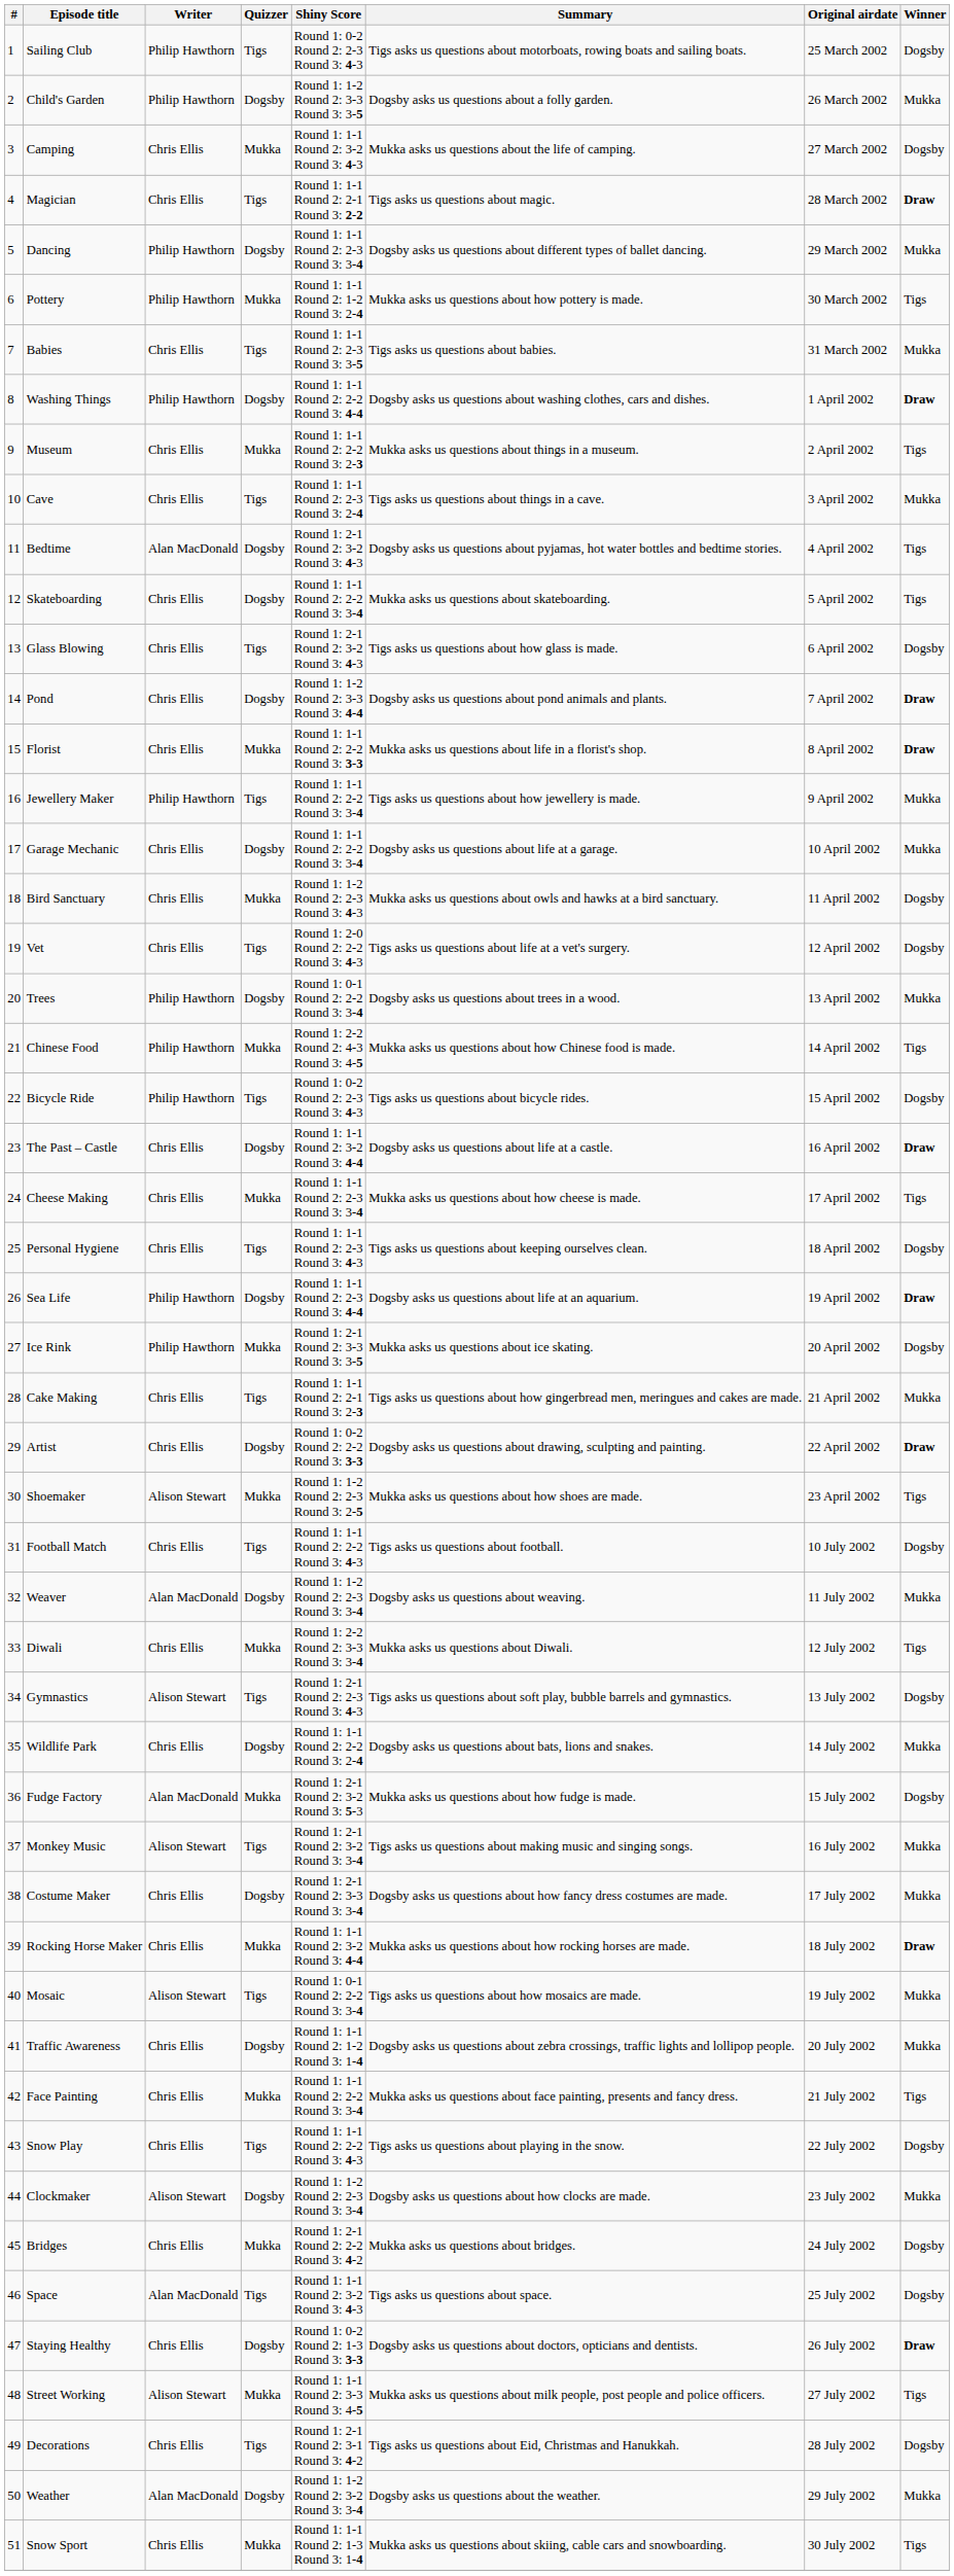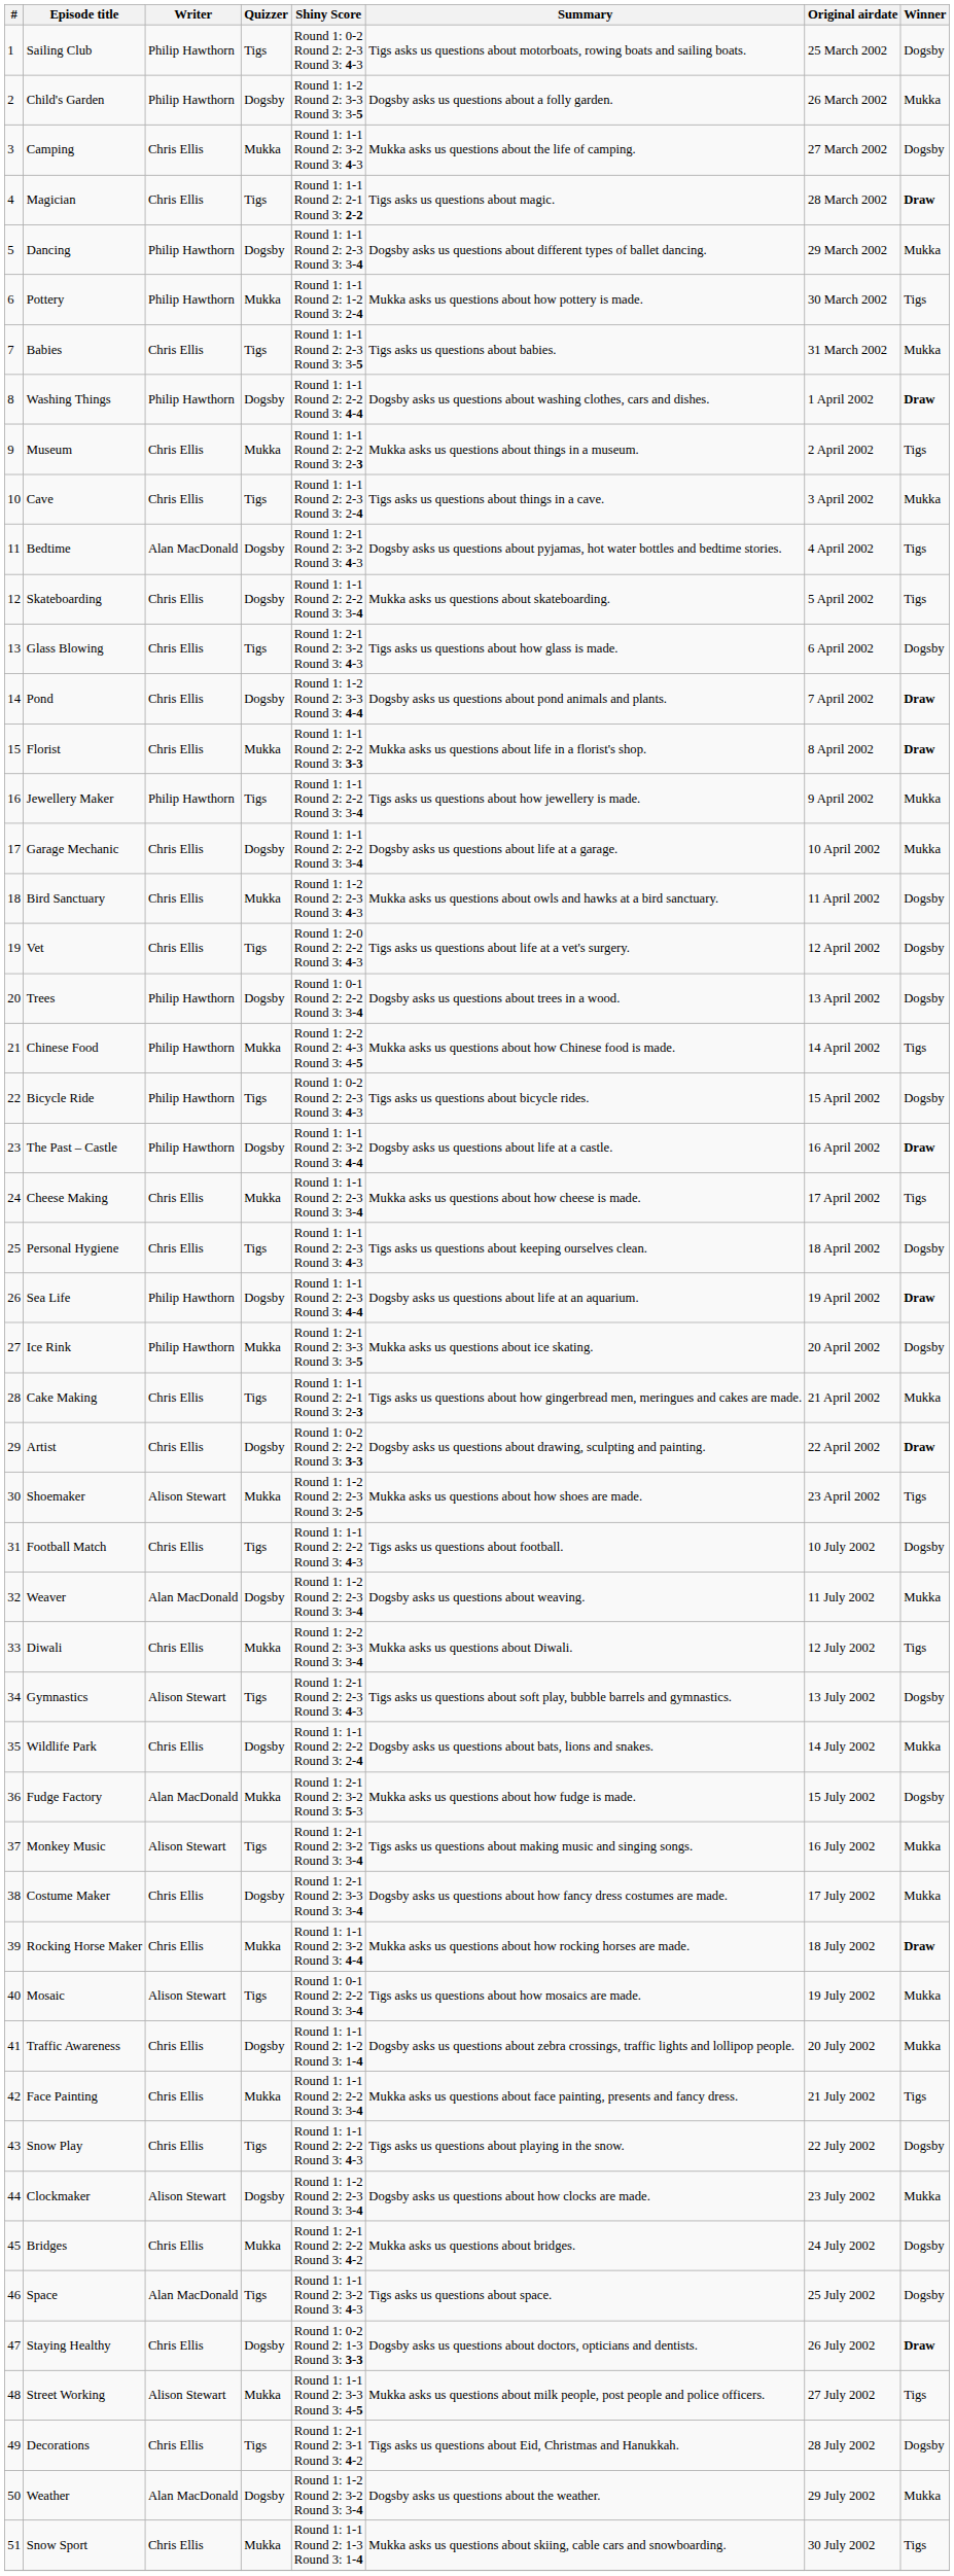 <table class="wikitable">
 <tr>
 <th>#</th>
 <th>Episode title</th>
 <th>Writer</th>
 <th>Quizzer</th>
 <th>Shiny Score</th>
 <th>Summary</th>
 <th>Original airdate</th>
 <th>Winner</th>
 </tr>
 <tr>
 <td>1</td>
 <td>Sailing Club</td>
 <td>Philip Hawthorn</td>
 <td>Tigs</td>
 <td>Round 1: 0-2 <br> Round 2: 2-3 <br> Round 3: <strong>4</strong>-3</td>
 <td>Tigs asks us questions about motorboats, rowing boats and sailing boats.</td>
 <td>25 March 2002</td>
 <td>Dogsby</td>
 </tr>
 <tr>
 <td>2</td>
 <td>Child's Garden</td>
 <td>Philip Hawthorn</td>
 <td>Dogsby</td>
 <td>Round 1: 1-2 <br> Round 2: 3-3 <br> Round 3: 3-<strong>5</strong></td>
 <td>Dogsby asks us questions about a folly garden.</td>
 <td>26 March 2002</td>
 <td>Mukka</td>
 </tr>
 <tr>
 <td>3</td>
 <td>Camping</td>
 <td>Chris Ellis</td>
 <td>Mukka</td>
 <td>Round 1: 1-1 <br> Round 2: 3-2<br> Round 3: <strong>4</strong>-3</td>
 <td>Mukka asks us questions about the life of camping.</td>
 <td>27 March 2002</td>
 <td>Dogsby</td>
 </tr>
 <tr>
 <td>4</td>
 <td>Magician</td>
 <td>Chris Ellis</td>
 <td>Tigs</td>
 <td>Round 1: 1-1 <br> Round 2: 2-1 <br> Round 3: <strong>2</strong>-<strong>2</strong></td>
 <td>Tigs asks us questions about magic.</td>
 <td>28 March 2002</td>
 <td><strong>Draw</strong></td>
 </tr>
 <tr>
 <td>5</td>
 <td>Dancing</td>
 <td>Philip Hawthorn</td>
 <td>Dogsby</td>
 <td>Round 1: 1-1 <br> Round 2: 2-3 <br> Round 3: 3-<strong>4</strong></td>
 <td>Dogsby asks us questions about different types of ballet dancing.</td>
 <td>29 March 2002</td>
 <td>Mukka</td>
 </tr>
 <tr>
 <td>6</td>
 <td>Pottery</td>
 <td>Philip Hawthorn</td>
 <td>Mukka</td>
 <td>Round 1: 1-1 <br> Round 2: 1-2 <br> Round 3: 2-<strong>4</strong></td>
 <td>Mukka asks us questions about how pottery is made.</td>
 <td>30 March 2002</td>
 <td>Tigs</td>
 </tr>
 <tr>
 <td>7</td>
 <td>Babies</td>
 <td>Chris Ellis</td>
 <td>Tigs</td>
 <td>Round 1: 1-1 <br> Round 2: 2-3 <br> Round 3: 3-<strong>5</strong></td>
 <td>Tigs asks us questions about babies.</td>
 <td>31 March 2002</td>
 <td>Mukka</td>
 </tr>
 <tr>
 <td>8</td>
 <td>Washing Things</td>
 <td>Philip Hawthorn</td>
 <td>Dogsby</td>
 <td>Round 1: 1-1 <br> Round 2: 2-2 <br> Round 3: <strong>4</strong>-<strong>4</strong></td>
 <td>Dogsby asks us questions about washing clothes, cars and dishes.</td>
 <td>1 April 2002</td>
 <td><strong>Draw</strong></td>
 </tr>
 <tr>
 <td>9</td>
 <td>Museum</td>
 <td>Chris Ellis</td>
 <td>Mukka</td>
 <td>Round 1: 1-1 <br> Round 2: 2-2 <br> Round 3: 2-<strong>3</strong></td>
 <td>Mukka asks us questions about things in a museum.</td>
 <td>2 April 2002</td>
 <td>Tigs</td>
 </tr>
 <tr>
 <td>10</td>
 <td>Cave</td>
 <td>Chris Ellis</td>
 <td>Tigs</td>
 <td>Round 1: 1-1 <br> Round 2: 2-3 <br> Round 3: 2-<strong>4</strong></td>
 <td>Tigs asks us questions about things in a cave.</td>
 <td>3 April 2002</td>
 <td>Mukka</td>
 </tr>
 <tr>
 <td>11</td>
 <td>Bedtime</td>
 <td>Alan MacDonald</td>
 <td>Dogsby</td>
 <td>Round 1: 2-1 <br> Round 2: 3-2 <br> Round 3: <strong>4</strong>-3</td>
 <td>Dogsby asks us questions about pyjamas, hot water bottles and bedtime stories.</td>
 <td>4 April 2002</td>
 <td>Tigs</td>
 </tr>
 <tr>
 <td>12</td>
 <td>Skateboarding</td>
 <td>Chris Ellis</td>
 <td>Dogsby</td>
 <td>Round 1: 1-1 <br> Round 2: 2-2 <br> Round 3: 3-<strong>4</strong></td>
 <td>Mukka asks us questions about skateboarding.</td>
 <td>5 April 2002</td>
 <td>Tigs</td>
 </tr>
 <tr>
 <td>13</td>
 <td>Glass Blowing</td>
 <td>Chris Ellis</td>
 <td>Tigs</td>
 <td>Round 1: 2-1 <br> Round 2: 3-2 <br> Round 3: <strong>4</strong>-3</td>
 <td>Tigs asks us questions about how glass is made.</td>
 <td>6 April 2002</td>
 <td>Dogsby</td>
 </tr>
 <tr>
 <td>14</td>
 <td>Pond</td>
 <td>Chris Ellis</td>
 <td>Dogsby</td>
 <td>Round 1: 1-2 <br> Round 2: 3-3 <br> Round 3: <strong>4</strong>-<strong>4</strong></td>
 <td>Dogsby asks us questions about pond animals and plants.</td>
 <td>7 April 2002</td>
 <td><strong>Draw</strong></td>
 </tr>
 <tr>
 <td>15</td>
 <td>Florist</td>
 <td>Chris Ellis</td>
 <td>Mukka</td>
 <td>Round 1: 1-1 <br> Round 2: 2-2 <br> Round 3: <strong>3</strong>-<strong>3</strong></td>
 <td>Mukka asks us questions about life in a florist's shop.</td>
 <td>8 April 2002</td>
 <td><strong>Draw</strong></td>
 </tr>
 <tr>
 <td>16</td>
 <td>Jewellery Maker</td>
 <td>Philip Hawthorn</td>
 <td>Tigs</td>
 <td>Round 1: 1-1 <br> Round 2: 2-2 <br> Round 3: 3-<strong>4</strong></td>
 <td>Tigs asks us questions about how jewellery is made.</td>
 <td>9 April 2002</td>
 <td>Mukka</td>
 </tr>
 <tr>
 <td>17</td>
 <td>Garage Mechanic</td>
 <td>Chris Ellis</td>
 <td>Dogsby</td>
 <td>Round 1: 1-1 <br> Round 2: 2-2 <br> Round 3: 3-<strong>4</strong></td>
 <td>Dogsby asks us questions about life at a garage.</td>
 <td>10 April 2002</td>
 <td>Mukka</td>
 </tr>
 <tr>
 <td>18</td>
 <td>Bird Sanctuary</td>
 <td>Chris Ellis</td>
 <td>Mukka</td>
 <td>Round 1: 1-2 <br> Round 2: 2-3 <br> Round 3: <strong>4</strong>-3</td>
 <td>Mukka asks us questions about owls and hawks at a bird sanctuary.</td>
 <td>11 April 2002</td>
 <td>Dogsby</td>
 </tr>
 <tr>
 <td>19</td>
 <td>Vet</td>
 <td>Chris Ellis</td>
 <td>Tigs</td>
 <td>Round 1: 2-0 <br> Round 2: 2-2 <br> Round 3: <strong>4</strong>-3</td>
 <td>Tigs asks us questions about life at a vet's surgery.</td>
 <td>12 April 2002</td>
 <td>Dogsby</td>
 </tr>
 <tr>
 <td>20</td>
 <td>Trees</td>
 <td>Philip Hawthorn</td>
 <td>Dogsby</td>
 <td>Round 1: 0-1 <br> Round 2: 2-2 <br> Round 3: 3-<strong>4</strong></td>
 <td>Dogsby asks us questions about trees in a wood.</td>
 <td>13 April 2002</td>
-<td>Mukka</td>
+<td>Dogsby</td>
 </tr>
 <tr>
 <td>21</td>
 <td>Chinese Food</td>
 <td>Philip Hawthorn</td>
 <td>Mukka</td>
 <td>Round 1: 2-2 <br> Round 2: 4-3 <br> Round 3: 4-<strong>5</strong></td>
 <td>Mukka asks us questions about how Chinese food is made.</td>
 <td>14 April 2002</td>
 <td>Tigs</td>
 </tr>
 <tr>
 <td>22</td>
 <td>Bicycle Ride</td>
 <td>Philip Hawthorn</td>
 <td>Tigs</td>
 <td>Round 1: 0-2 <br> Round 2: 2-3 <br> Round 3: <strong>4</strong>-3</td>
 <td>Tigs asks us questions about bicycle rides.</td>
 <td>15 April 2002</td>
 <td>Dogsby</td>
 </tr>
 <tr>
 <td>23</td>
 <td>The Past – Castle</td>
-<td>Chris Ellis</td>
+<td>Philip Hawthorn</td>
 <td>Dogsby</td>
 <td>Round 1: 1-1 <br> Round 2: 3-2 <br> Round 3: <strong>4</strong>-<strong>4</strong></td>
 <td>Dogsby asks us questions about life at a castle.</td>
 <td>16 April 2002</td>
 <td><strong>Draw</strong></td>
 </tr>
 <tr>
 <td>24</td>
 <td>Cheese Making</td>
 <td>Chris Ellis</td>
 <td>Mukka</td>
 <td>Round 1: 1-1 <br> Round 2: 2-3 <br> Round 3: 3-<strong>4</strong></td>
 <td>Mukka asks us questions about how cheese is made.</td>
 <td>17 April 2002</td>
 <td>Tigs</td>
 </tr>
 <tr>
 <td>25</td>
 <td>Personal Hygiene</td>
 <td>Chris Ellis</td>
 <td>Tigs</td>
 <td>Round 1: 1-1 <br> Round 2: 2-3 <br> Round 3: <strong>4</strong>-3</td>
 <td>Tigs asks us questions about keeping ourselves clean.</td>
 <td>18 April 2002</td>
 <td>Dogsby</td>
 </tr>
 <tr>
 <td>26</td>
 <td>Sea Life</td>
 <td>Philip Hawthorn</td>
 <td>Dogsby</td>
 <td>Round 1: 1-1 <br> Round 2: 2-3 <br> Round 3: <strong>4</strong>-<strong>4</strong></td>
 <td>Dogsby asks us questions about life at an aquarium.</td>
 <td>19 April 2002</td>
 <td><strong>Draw</strong></td>
 </tr>
 <tr>
 <td>27</td>
 <td>Ice Rink</td>
 <td>Philip Hawthorn</td>
 <td>Mukka</td>
 <td>Round 1: 2-1 <br> Round 2: 3-3 <br> Round 3: 3-<strong>5</strong></td>
 <td>Mukka asks us questions about ice skating.</td>
 <td>20 April 2002</td>
 <td>Dogsby</td>
 </tr>
 <tr>
 <td>28</td>
 <td>Cake Making</td>
 <td>Chris Ellis</td>
 <td>Tigs</td>
 <td>Round 1: 1-1 <br> Round 2: 2-1 <br> Round 3: 2-<strong>3</strong></td>
 <td>Tigs asks us questions about how gingerbread men, meringues and cakes are made.</td>
 <td>21 April 2002</td>
 <td>Mukka</td>
 </tr>
 <tr>
 <td>29</td>
 <td>Artist</td>
 <td>Chris Ellis</td>
 <td>Dogsby</td>
 <td>Round 1: 0-2 <br> Round 2: 2-2 <br> Round 3: <strong>3</strong>-<strong>3</strong></td>
 <td>Dogsby asks us questions about drawing, sculpting and painting.</td>
 <td>22 April 2002</td>
 <td><strong>Draw</strong></td>
 </tr>
 <tr>
 <td>30</td>
 <td>Shoemaker</td>
 <td>Alison Stewart</td>
 <td>Mukka</td>
 <td>Round 1: 1-2 <br> Round 2: 2-3 <br> Round 3: 2-<strong>5</strong></td>
 <td>Mukka asks us questions about how shoes are made.</td>
 <td>23 April 2002</td>
 <td>Tigs</td>
 </tr>
 <tr>
 <td>31</td>
 <td>Football Match</td>
 <td>Chris Ellis</td>
 <td>Tigs</td>
 <td>Round 1: 1-1 <br> Round 2: 2-2 <br> Round 3: <strong>4</strong>-3</td>
 <td>Tigs asks us questions about football.</td>
 <td>10 July 2002</td>
 <td>Dogsby</td>
 </tr>
 <tr>
 <td>32</td>
 <td>Weaver</td>
 <td>Alan MacDonald</td>
 <td>Dogsby</td>
 <td>Round 1: 1-2 <br> Round 2: 2-3 <br> Round 3: 3-<strong>4</strong></td>
 <td>Dogsby asks us questions about weaving.</td>
 <td>11 July 2002</td>
 <td>Mukka</td>
 </tr>
 <tr>
 <td>33</td>
 <td>Diwali</td>
 <td>Chris Ellis</td>
 <td>Mukka</td>
 <td>Round 1: 2-2 <br> Round 2: 3-3 <br> Round 3: 3-<strong>4</strong></td>
 <td>Mukka asks us questions about Diwali.</td>
 <td>12 July 2002</td>
 <td>Tigs</td>
 </tr>
 <tr>
 <td>34</td>
 <td>Gymnastics</td>
 <td>Alison Stewart</td>
 <td>Tigs</td>
 <td>Round 1: 2-1 <br> Round 2: 2-3 <br> Round 3: <strong>4</strong>-3</td>
 <td>Tigs asks us questions about soft play, bubble barrels and gymnastics.</td>
 <td>13 July 2002</td>
 <td>Dogsby</td>
 </tr>
 <tr>
 <td>35</td>
 <td>Wildlife Park</td>
 <td>Chris Ellis</td>
 <td>Dogsby</td>
 <td>Round 1: 1-1 <br> Round 2: 2-2 <br> Round 3: 2-<strong>4</strong></td>
 <td>Dogsby asks us questions about bats, lions and snakes.</td>
 <td>14 July 2002</td>
 <td>Mukka</td>
 </tr>
 <tr>
 <td>36</td>
 <td>Fudge Factory</td>
 <td>Alan MacDonald</td>
 <td>Mukka</td>
 <td>Round 1: 2-1 <br> Round 2: 3-2 <br> Round 3: <strong>5</strong>-3</td>
 <td>Mukka asks us questions about how fudge is made.</td>
 <td>15 July 2002</td>
 <td>Dogsby</td>
 </tr>
 <tr>
 <td>37</td>
 <td>Monkey Music</td>
 <td>Alison Stewart</td>
 <td>Tigs</td>
 <td>Round 1: 2-1 <br> Round 2: 3-2 <br> Round 3: 3-<strong>4</strong></td>
 <td>Tigs asks us questions about making music and singing songs.</td>
 <td>16 July 2002</td>
 <td>Mukka</td>
 </tr>
 <tr>
 <td>38</td>
 <td>Costume Maker</td>
 <td>Chris Ellis</td>
 <td>Dogsby</td>
 <td>Round 1: 2-1 <br> Round 2: 3-3 <br> Round 3: 3-<strong>4</strong></td>
 <td>Dogsby asks us questions about how fancy dress costumes are made.</td>
 <td>17 July 2002</td>
 <td>Mukka</td>
 </tr>
 <tr>
 <td>39</td>
 <td>Rocking Horse Maker</td>
 <td>Chris Ellis</td>
 <td>Mukka</td>
 <td>Round 1: 1-1 <br> Round 2: 3-2 <br> Round 3: <strong>4</strong>-<strong>4</strong></td>
 <td>Mukka asks us questions about how rocking horses are made.</td>
 <td>18 July 2002</td>
 <td><strong>Draw</strong></td>
 </tr>
 <tr>
 <td>40</td>
 <td>Mosaic</td>
 <td>Alison Stewart</td>
 <td>Tigs</td>
 <td>Round 1: 0-1 <br> Round 2: 2-2 <br> Round 3: 3-<strong>4</strong></td>
 <td>Tigs asks us questions about how mosaics are made.</td>
 <td>19 July 2002</td>
 <td>Mukka</td>
 </tr>
 <tr>
 <td>41</td>
 <td>Traffic Awareness</td>
 <td>Chris Ellis</td>
 <td>Dogsby</td>
 <td>Round 1: 1-1 <br> Round 2: 1-2 <br> Round 3: 1-<strong>4</strong></td>
 <td>Dogsby asks us questions about zebra crossings, traffic lights and lollipop people.</td>
 <td>20 July 2002</td>
 <td>Mukka</td>
 </tr>
 <tr>
 <td>42</td>
 <td>Face Painting</td>
 <td>Chris Ellis</td>
 <td>Mukka</td>
 <td>Round 1: 1-1 <br> Round 2: 2-2 <br> Round 3: 3-<strong>4</strong></td>
 <td>Mukka asks us questions about face painting, presents and fancy dress.</td>
 <td>21 July 2002</td>
 <td>Tigs</td>
 </tr>
 <tr>
 <td>43</td>
 <td>Snow Play</td>
 <td>Chris Ellis</td>
 <td>Tigs</td>
 <td>Round 1: 1-1 <br> Round 2: 2-2 <br> Round 3: <strong>4</strong>-3</td>
 <td>Tigs asks us questions about playing in the snow.</td>
 <td>22 July 2002</td>
 <td>Dogsby</td>
 </tr>
 <tr>
 <td>44</td>
 <td>Clockmaker</td>
 <td>Alison Stewart</td>
 <td>Dogsby</td>
 <td>Round 1: 1-2 <br> Round 2: 2-3 <br> Round 3: 3-<strong>4</strong></td>
 <td>Dogsby asks us questions about how clocks are made.</td>
 <td>23 July 2002</td>
 <td>Mukka</td>
 </tr>
 <tr>
 <td>45</td>
 <td>Bridges</td>
 <td>Chris Ellis</td>
 <td>Mukka</td>
 <td>Round 1: 2-1 <br> Round 2: 2-2 <br> Round 3: <strong>4</strong>-2</td>
 <td>Mukka asks us questions about bridges.</td>
 <td>24 July 2002</td>
 <td>Dogsby</td>
 </tr>
 <tr>
 <td>46</td>
 <td>Space</td>
 <td>Alan MacDonald</td>
 <td>Tigs</td>
 <td>Round 1: 1-1 <br> Round 2: 3-2 <br> Round 3: <strong>4</strong>-3</td>
 <td>Tigs asks us questions about space.</td>
 <td>25 July 2002</td>
 <td>Dogsby</td>
 </tr>
 <tr>
 <td>47</td>
 <td>Staying Healthy</td>
 <td>Chris Ellis</td>
 <td>Dogsby</td>
 <td>Round 1: 0-2 <br> Round 2: 1-3 <br> Round 3: <strong>3</strong>-<strong>3</strong></td>
 <td>Dogsby asks us questions about doctors, opticians and dentists.</td>
 <td>26 July 2002</td>
 <td><strong>Draw</strong></td>
 </tr>
 <tr>
 <td>48</td>
 <td>Street Working</td>
 <td>Alison Stewart</td>
 <td>Mukka</td>
 <td>Round 1: 1-1 <br> Round 2: 3-3 <br> Round 3: 4-<strong>5</strong></td>
 <td>Mukka asks us questions about milk people, post people and police officers.</td>
 <td>27 July 2002</td>
 <td>Tigs</td>
 </tr>
 <tr>
 <td>49</td>
 <td>Decorations</td>
 <td>Chris Ellis</td>
 <td>Tigs</td>
 <td>Round 1: 2-1 <br> Round 2: 3-1 <br> Round 3: <strong>4</strong>-2</td>
 <td>Tigs asks us questions about Eid, Christmas and Hanukkah.</td>
 <td>28 July 2002</td>
 <td>Dogsby</td>
 </tr>
 <tr>
 <td>50</td>
 <td>Weather</td>
 <td>Alan MacDonald</td>
 <td>Dogsby</td>
 <td>Round 1: 1-2 <br> Round 2: 3-2 <br> Round 3: 3-<strong>4</strong></td>
 <td>Dogsby asks us questions about the weather.</td>
 <td>29 July 2002</td>
 <td>Mukka</td>
 </tr>
 <tr>
 <td>51</td>
 <td>Snow Sport</td>
 <td>Chris Ellis</td>
 <td>Mukka</td>
 <td>Round 1: 1-1 <br> Round 2: 1-3 <br> Round 3: 1-<strong>4</strong></td>
 <td>Mukka asks us questions about skiing, cable cars and snowboarding.</td>
 <td>30 July 2002</td>
 <td>Tigs</td>
 </tr>
 <tr>
 </tr>
 </table>
